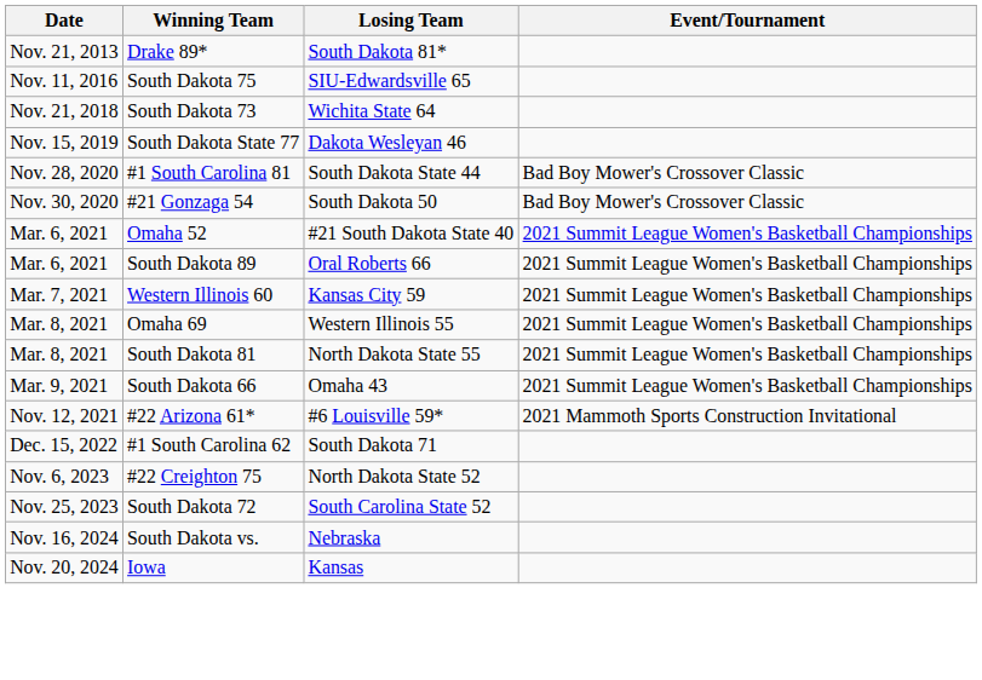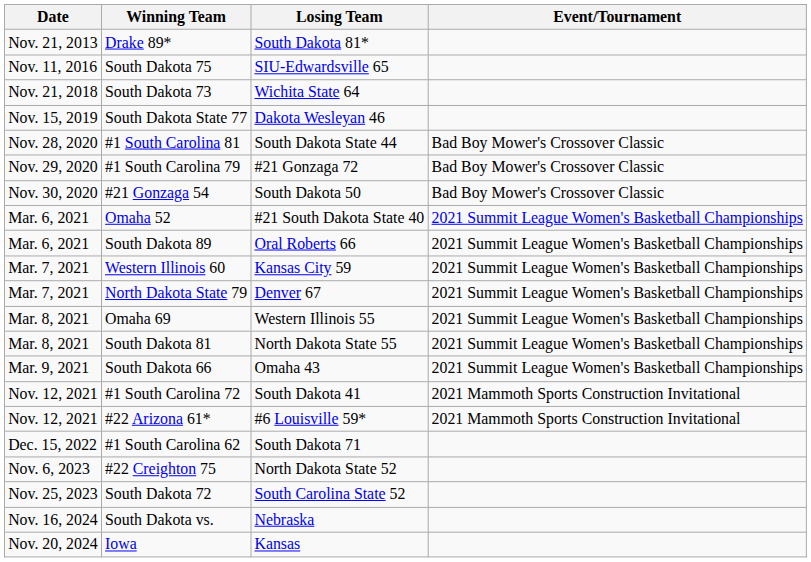 <table class="wikitable">
 <tr>
 <th>Date</th>
 <th>Winning Team</th>
 <th>Losing Team</th>
 <th>Event/Tournament</th>
 </tr>
 <tr>
 <td>Nov. 21, 2013</td>
 <td><a href='#'>Drake</a> 89*</td>
 <td><a href='#'>South Dakota</a> 81*</td>
 <td></td>
 </tr>
 <tr>
 <td>Nov. 11, 2016</td>
 <td>South Dakota 75</td>
 <td><a href='#'>SIU-Edwardsville</a> 65</td>
 <td></td>
 </tr>
 <tr>
 <td>Nov. 21, 2018</td>
 <td>South Dakota 73</td>
 <td><a href='#'>Wichita State</a> 64</td>
 <td></td>
 </tr>
 <tr>
 <td>Nov. 15, 2019</td>
 <td>South Dakota State 77</td>
 <td><a href='#'>Dakota Wesleyan</a> 46</td>
 <td></td>
 </tr>
 <tr>
 <td>Nov. 28, 2020</td>
 <td>#1 <a href='#'>South Carolina</a> 81</td>
 <td>South Dakota State 44</td>
 <td>Bad Boy Mower's Crossover Classic</td>
 </tr>
 <tr>
+<td>Nov. 29, 2020</td>
+<td>#1 South Carolina 79</td>
+<td>#21 Gonzaga 72</td>
+<td>Bad Boy Mower's Crossover Classic</td>
+</tr>
+<tr>
 <td>Nov. 30, 2020</td>
 <td>#21 <a href='#'>Gonzaga</a> 54</td>
 <td>South Dakota 50</td>
 <td>Bad Boy Mower's Crossover Classic</td>
 </tr>
 <tr>
 <td>Mar. 6, 2021</td>
 <td><a href='#'>Omaha</a> 52</td>
 <td>#21 South Dakota State 40</td>
 <td><a href='#'>2021 Summit League Women's Basketball Championships</a></td>
 </tr>
 <tr>
 <td>Mar. 6, 2021</td>
 <td>South Dakota 89</td>
 <td><a href='#'>Oral Roberts</a> 66</td>
 <td>2021 Summit League Women's Basketball Championships</td>
 </tr>
 <tr>
 <td>Mar. 7, 2021</td>
 <td><a href='#'>Western Illinois</a> 60</td>
 <td><a href='#'>Kansas City</a> 59</td>
 <td>2021 Summit League Women's Basketball Championships</td>
 </tr>
 <tr>
+<td>Mar. 7, 2021</td>
+<td><a href='#'>North Dakota State</a> 79</td>
+<td><a href='#'>Denver</a> 67</td>
+<td>2021 Summit League Women's Basketball Championships</td>
+</tr>
+<tr>
 <td>Mar. 8, 2021</td>
 <td>Omaha 69</td>
 <td>Western Illinois 55</td>
 <td>2021 Summit League Women's Basketball Championships</td>
 </tr>
 <tr>
 <td>Mar. 8, 2021</td>
 <td>South Dakota 81</td>
 <td>North Dakota State 55</td>
 <td>2021 Summit League Women's Basketball Championships</td>
 </tr>
 <tr>
 <td>Mar. 9, 2021</td>
 <td>South Dakota 66</td>
 <td>Omaha 43</td>
 <td>2021 Summit League Women's Basketball Championships</td>
+</tr>
+<tr>
+<td>Nov. 12, 2021</td>
+<td>#1 South Carolina 72</td>
+<td>South Dakota 41</td>
+<td>2021 Mammoth Sports Construction Invitational</td>
 </tr>
 <tr>
 <td>Nov. 12, 2021</td>
 <td>#22 <a href='#'>Arizona</a> 61*</td>
 <td>#6 <a href='#'>Louisville</a> 59*</td>
 <td>2021 Mammoth Sports Construction Invitational</td>
 </tr>
 <tr>
 <td>Dec. 15, 2022</td>
 <td>#1 South Carolina 62</td>
 <td>South Dakota 71</td>
 <td></td>
 </tr>
 <tr>
 <td>Nov. 6, 2023</td>
 <td>#22 <a href='#'>Creighton</a> 75</td>
 <td>North Dakota State 52</td>
 <td></td>
 </tr>
 <tr>
 <td>Nov. 25, 2023</td>
 <td>South Dakota 72</td>
 <td><a href='#'>South Carolina State</a> 52</td>
 <td></td>
 </tr>
 <tr>
 <td>Nov. 16, 2024</td>
 <td>South Dakota vs.</td>
 <td><a href='#'>Nebraska</a></td>
 <td></td>
 </tr>
 <tr>
 <td>Nov. 20, 2024</td>
 <td><a href='#'>Iowa</a></td>
 <td><a href='#'>Kansas</a></td>
 <td></td>
 </tr>
 </table>
